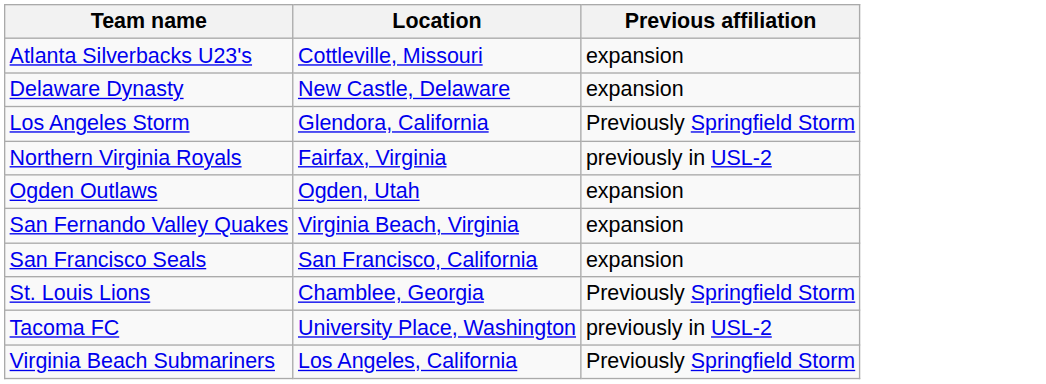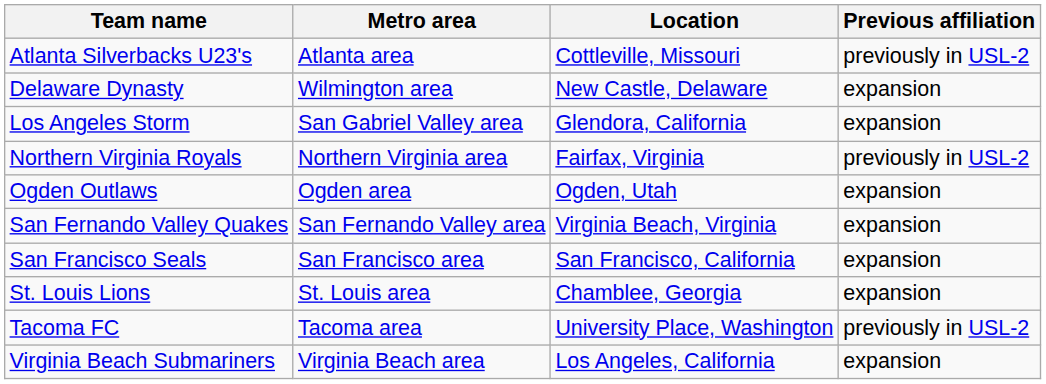 <table class="wikitable">
 <tr>
 <th>Team name</th>
+<th>Metro area</th>
 <th>Location</th>
 <th>Previous affiliation</th>
 </tr>
 <tr>
 <td> <a href='#'>Atlanta Silverbacks U23's</a></td>
+<td><a href='#'>Atlanta area</a></td>
 <td><a href='#'>Cottleville, Missouri</a></td>
-<td>expansion</td>
+<td>previously in <a href='#'>USL-2</a></td>
 </tr>
 <tr>
 <td> <a href='#'>Delaware Dynasty</a></td>
+<td><a href='#'>Wilmington area</a></td>
 <td><a href='#'>New Castle, Delaware</a></td>
 <td>expansion</td>
 </tr>
 <tr>
 <td> <a href='#'>Los Angeles Storm</a></td>
+<td><a href='#'>San Gabriel Valley area</a></td>
 <td><a href='#'>Glendora, California</a></td>
-<td>Previously <a href='#'>Springfield Storm</a></td>
+<td>expansion</td>
 </tr>
 <tr>
 <td> <a href='#'>Northern Virginia Royals</a></td>
+<td><a href='#'>Northern Virginia area</a></td>
 <td><a href='#'>Fairfax, Virginia</a></td>
 <td>previously in <a href='#'>USL-2</a></td>
 </tr>
 <tr>
 <td> <a href='#'>Ogden Outlaws</a></td>
+<td><a href='#'>Ogden area</a></td>
 <td><a href='#'>Ogden, Utah</a></td>
 <td>expansion</td>
 </tr>
 <tr>
 <td> <a href='#'>San Fernando Valley Quakes</a></td>
+<td><a href='#'>San Fernando Valley area</a></td>
 <td><a href='#'>Virginia Beach, Virginia</a></td>
 <td>expansion</td>
 </tr>
 <tr>
 <td> <a href='#'>San Francisco Seals</a></td>
+<td><a href='#'>San Francisco area</a></td>
 <td><a href='#'>San Francisco, California</a></td>
 <td>expansion</td>
 </tr>
 <tr>
 <td> <a href='#'>St. Louis Lions</a></td>
+<td><a href='#'>St. Louis area</a></td>
 <td><a href='#'>Chamblee, Georgia</a></td>
-<td>Previously <a href='#'>Springfield Storm</a></td>
+<td>expansion</td>
 </tr>
 <tr>
 <td> <a href='#'>Tacoma FC</a></td>
+<td><a href='#'>Tacoma area</a></td>
 <td><a href='#'>University Place, Washington</a></td>
 <td>previously in <a href='#'>USL-2</a></td>
 </tr>
 <tr>
 <td> <a href='#'>Virginia Beach Submariners</a></td>
+<td><a href='#'>Virginia Beach area</a></td>
 <td><a href='#'>Los Angeles, California</a></td>
-<td>Previously <a href='#'>Springfield Storm</a></td>
+<td>expansion</td>
 </tr>
 </table>
